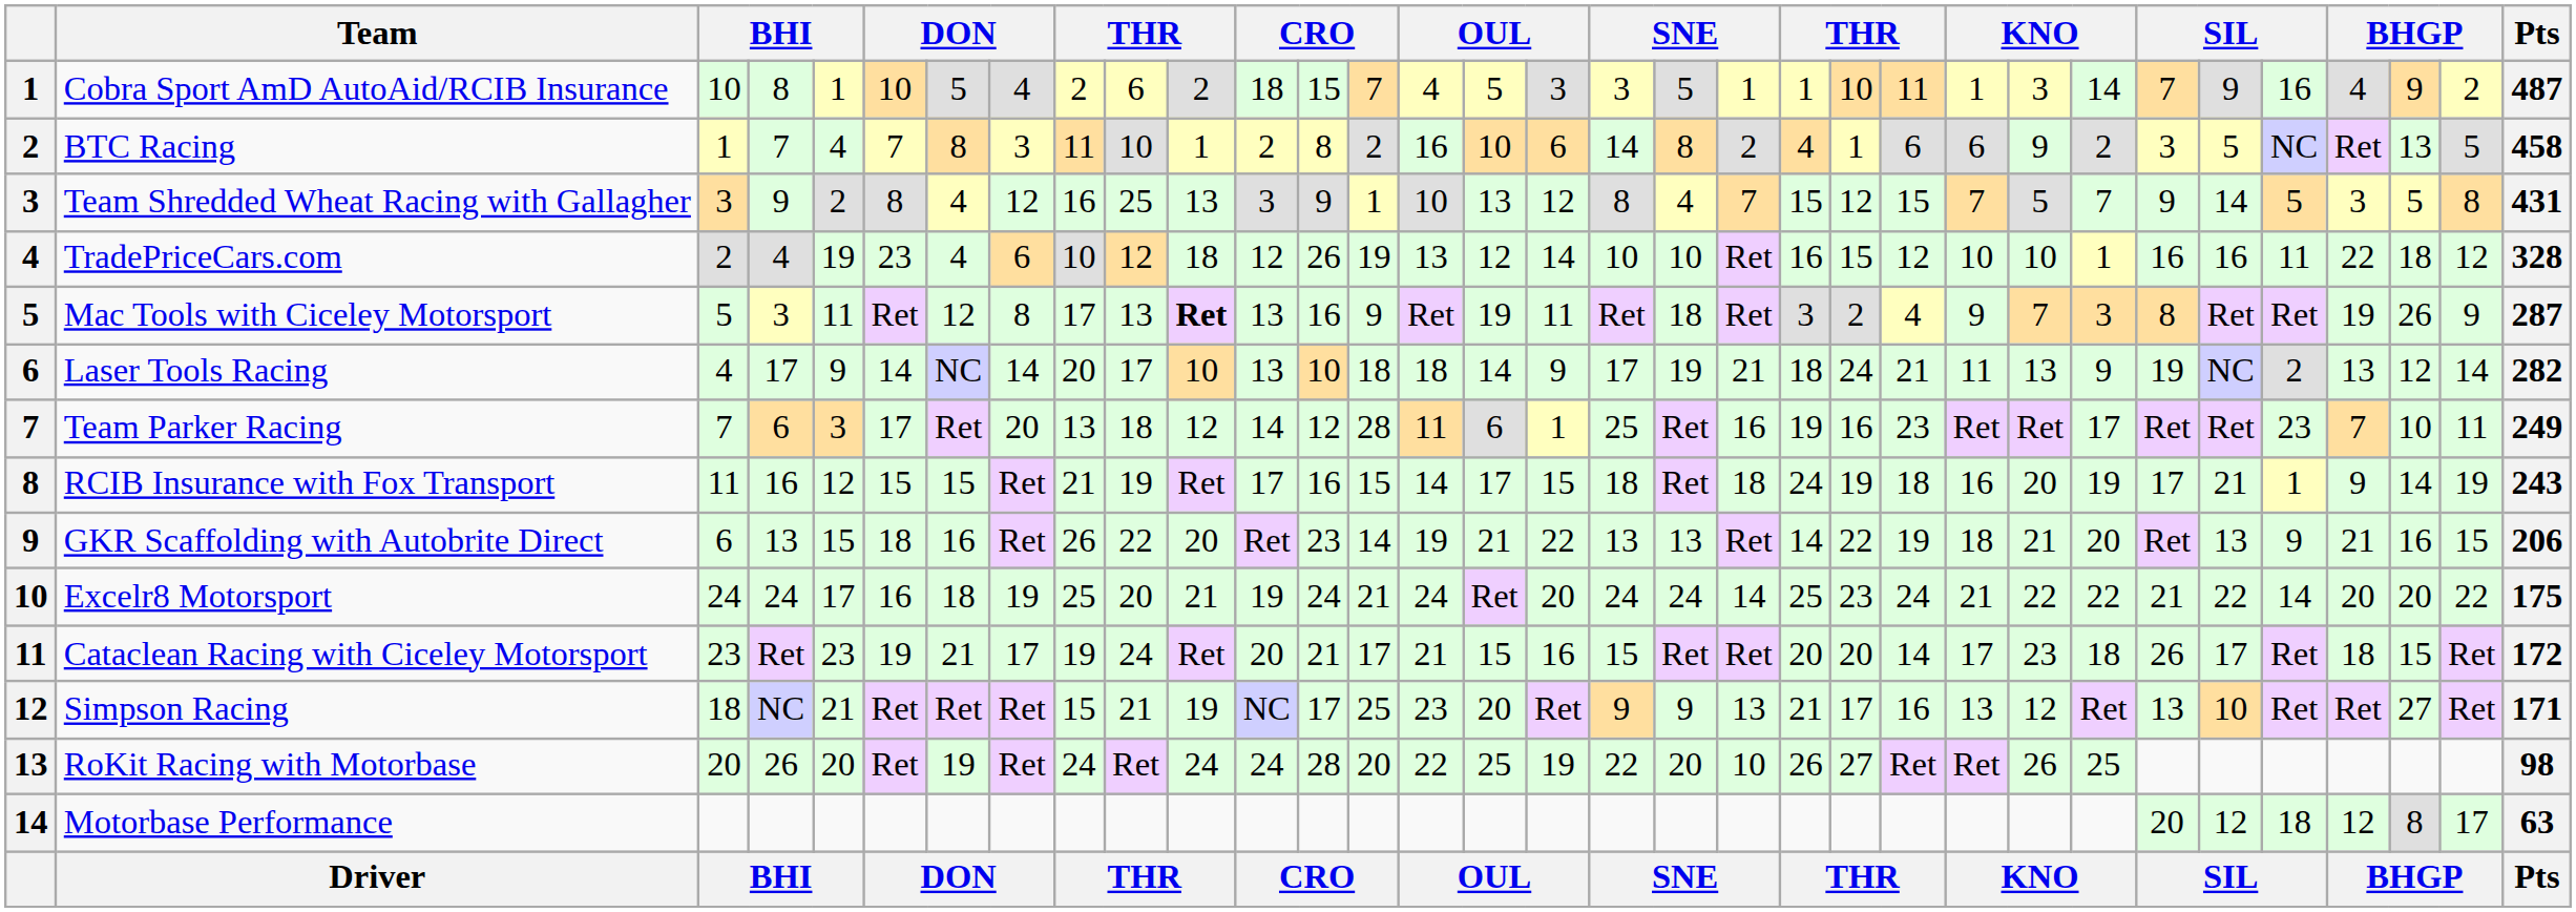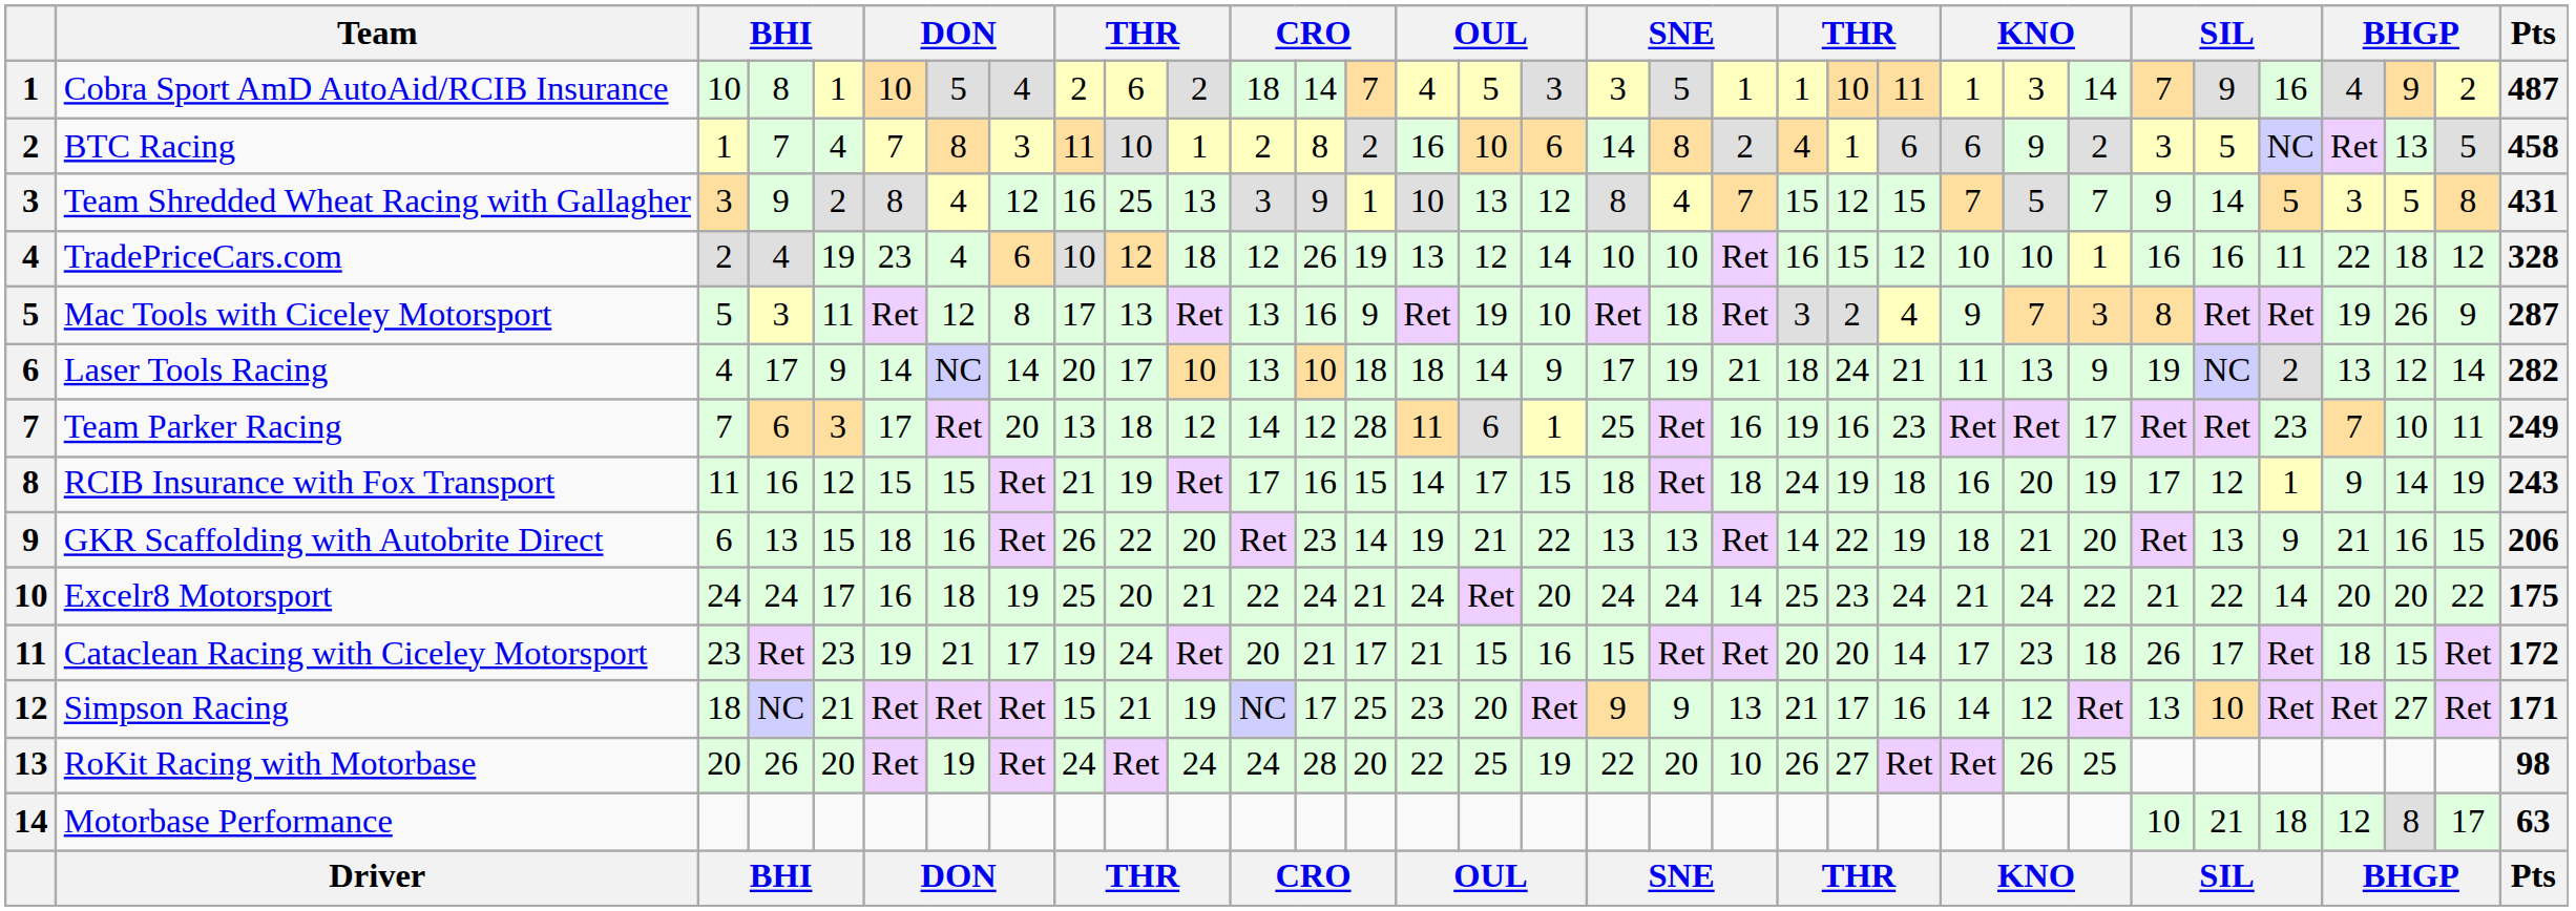 <table class="wikitable" style="font-size: 85%; text-align: center;">
 <tr valign="top">
 <th valign="middle"></th>
 <th valign="middle">Team</th>
 <th colspan="3"><a href='#'>BHI</a></th>
 <th colspan="3"><a href='#'>DON</a></th>
 <th colspan="3"><a href='#'>THR</a></th>
 <th colspan="3"><a href='#'>CRO</a></th>
 <th colspan="3"><a href='#'>OUL</a></th>
 <th colspan="3"><a href='#'>SNE</a></th>
 <th colspan="3"><a href='#'>THR</a></th>
 <th colspan="3"><a href='#'>KNO</a></th>
 <th colspan="3"><a href='#'>SIL</a></th>
 <th colspan="3"><a href='#'>BHGP</a></th>
 <th valign=middle>Pts</th>
 </tr>
 <tr>
 <th>1</th>
 <td align=left><a href='#'>Cobra Sport AmD AutoAid/RCIB Insurance</a></td>
 <td style="background:#dfffdf;">10</td>
 <td style="background:#dfffdf;">8</td>
 <td style="background:#ffffbf;">1</td>
 <td style="background:#ffdf9f;">10</td>
 <td style="background:#dfdfdf;">5</td>
 <td style="background:#dfdfdf;">4</td>
 <td style="background:#ffffbf;">2</td>
 <td style="background:#ffffbf;">6</td>
 <td style="background:#dfdfdf;">2</td>
 <td style="background:#dfffdf;">18</td>
-<td style="background:#dfffdf;">15</td>
+<td style="background:#dfffdf;">14</td>
 <td style="background:#ffdf9f;">7</td>
 <td style="background:#ffffbf;">4</td>
 <td style="background:#ffffbf;">5</td>
 <td style="background:#dfdfdf;">3</td>
 <td style="background:#ffffbf;">3</td>
 <td style="background:#dfdfdf;">5</td>
 <td style="background:#ffffbf;">1</td>
 <td style="background:#ffffbf;">1</td>
 <td style="background:#ffdf9f;">10</td>
 <td style="background:#ffdf9f;">11</td>
 <td style="background:#ffffbf;">1</td>
 <td style="background:#ffffbf;">3</td>
 <td style="background:#dfffdf;">14</td>
 <td style="background:#ffdf9f;">7</td>
 <td style="background:#dfdfdf;">9</td>
 <td style="background:#dfffdf;">16</td>
 <td style="background:#dfdfdf;">4</td>
 <td style="background:#ffdf9f;">9</td>
 <td style="background:#ffffbf;">2</td>
 <th>487</th>
 </tr>
 <tr>
 <th>2</th>
 <td align=left><a href='#'>BTC Racing</a></td>
 <td style="background:#ffffbf;">1</td>
 <td style="background:#dfffdf;">7</td>
 <td style="background:#dfffdf;">4</td>
 <td style="background:#ffffbf;">7</td>
 <td style="background:#ffdf9f;">8</td>
 <td style="background:#ffffbf;">3</td>
 <td style="background:#ffdf9f;">11</td>
 <td style="background:#dfdfdf;">10</td>
 <td style="background:#ffffbf;">1</td>
 <td style="background:#ffffbf;">2</td>
 <td style="background:#ffffbf;">8</td>
 <td style="background:#dfdfdf;">2</td>
 <td style="background:#dfffdf;">16</td>
 <td style="background:#ffdf9f;">10</td>
 <td style="background:#ffdf9f;">6</td>
 <td style="background:#dfffdf;">14</td>
 <td style="background:#ffdf9f;">8</td>
 <td style="background:#dfdfdf;">2</td>
 <td style="background:#ffdf9f;">4</td>
 <td style="background:#ffffbf;">1</td>
 <td style="background:#dfdfdf;">6</td>
 <td style="background:#dfdfdf;">6</td>
 <td style="background:#dfffdf;">9</td>
 <td style="background:#dfdfdf;">2</td>
 <td style="background:#ffffbf;">3</td>
 <td style="background:#ffffbf;">5</td>
 <td style="background:#cfcfff;">NC</td>
 <td style="background:#efcfff;">Ret</td>
 <td style="background:#dfffdf;">13</td>
 <td style="background:#dfdfdf;">5</td>
 <th>458</th>
 </tr>
 <tr>
 <th>3</th>
 <td align=left nowrap><a href='#'>Team Shredded Wheat Racing with Gallagher</a></td>
 <td style="background:#ffdf9f;">3</td>
 <td style="background:#dfffdf;">9</td>
 <td style="background:#dfdfdf;">2</td>
 <td style="background:#dfdfdf;">8</td>
 <td style="background:#ffffbf;">4</td>
 <td style="background:#dfffdf;">12</td>
 <td style="background:#dfffdf;">16</td>
 <td style="background:#dfffdf;">25</td>
 <td style="background:#dfffdf;">13</td>
 <td style="background:#dfdfdf;">3</td>
 <td style="background:#dfdfdf;">9</td>
 <td style="background:#ffffbf;">1</td>
 <td style="background:#dfdfdf;">10</td>
 <td style="background:#dfffdf;">13</td>
 <td style="background:#dfffdf;">12</td>
 <td style="background:#dfdfdf;">8</td>
 <td style="background:#ffffbf;">4</td>
 <td style="background:#ffdf9f;">7</td>
 <td style="background:#dfffdf;">15</td>
 <td style="background:#dfffdf;">12</td>
 <td style="background:#dfffdf;">15</td>
 <td style="background:#ffdf9f;">7</td>
 <td style="background:#dfdfdf;">5</td>
 <td style="background:#dfffdf;">7</td>
 <td style="background:#dfffdf;">9</td>
 <td style="background:#dfffdf;">14</td>
 <td style="background:#ffdf9f;">5</td>
 <td style="background:#ffffbf;">3</td>
 <td style="background:#ffffbf;">5</td>
 <td style="background:#ffdf9f;">8</td>
 <th>431</th>
 </tr>
 <tr>
 <th>4</th>
 <td align=left><a href='#'>TradePriceCars.com</a></td>
 <td style="background:#dfdfdf;">2</td>
 <td style="background:#dfdfdf;">4</td>
 <td style="background:#dfffdf;">19</td>
 <td style="background:#dfffdf;">23</td>
 <td style="background:#dfffdf;">4</td>
 <td style="background:#ffdf9f;">6</td>
 <td style="background:#dfdfdf;">10</td>
 <td style="background:#ffdf9f;">12</td>
 <td style="background:#dfffdf;">18</td>
 <td style="background:#dfffdf;">12</td>
 <td style="background:#dfffdf;">26</td>
 <td style="background:#dfffdf;">19</td>
 <td style="background:#dfffdf;">13</td>
 <td style="background:#dfffdf;">12</td>
 <td style="background:#dfffdf;">14</td>
 <td style="background:#dfffdf;">10</td>
 <td style="background:#dfffdf;">10</td>
 <td style="background:#efcfff;">Ret</td>
 <td style="background:#dfffdf;">16</td>
 <td style="background:#dfffdf;">15</td>
 <td style="background:#dfffdf;">12</td>
 <td style="background:#dfffdf;">10</td>
 <td style="background:#dfffdf;">10</td>
 <td style="background:#ffffbf;">1</td>
 <td style="background:#dfffdf;">16</td>
 <td style="background:#dfffdf;">16</td>
 <td style="background:#dfffdf;">11</td>
 <td style="background:#dfffdf;">22</td>
 <td style="background:#dfffdf;">18</td>
 <td style="background:#dfffdf;">12</td>
 <th>328</th>
 </tr>
 <tr>
 <th>5</th>
 <td align=left><a href='#'>Mac Tools with Ciceley Motorsport</a></td>
 <td style="background:#dfffdf;">5</td>
 <td style="background:#ffffbf;">3</td>
 <td style="background:#dfffdf;">11</td>
 <td style="background:#efcfff;">Ret</td>
 <td style="background:#dfffdf;">12</td>
 <td style="background:#dfffdf;">8</td>
 <td style="background:#dfffdf;">17</td>
 <td style="background:#dfffdf;">13</td>
-<td style="background:#efcfff;"><strong>Ret</strong></td>
+<td style="background:#efcfff;">Ret</td>
 <td style="background:#dfffdf;">13</td>
 <td style="background:#dfffdf;">16</td>
 <td style="background:#dfffdf;">9</td>
 <td style="background:#efcfff;">Ret</td>
 <td style="background:#dfffdf;">19</td>
-<td style="background:#dfffdf;">11</td>
+<td style="background:#dfffdf;">10</td>
 <td style="background:#efcfff;">Ret</td>
 <td style="background:#dfffdf;">18</td>
 <td style="background:#efcfff;">Ret</td>
 <td style="background:#dfdfdf;">3</td>
 <td style="background:#dfdfdf;">2</td>
 <td style="background:#ffffbf;">4</td>
 <td style="background:#dfffdf;">9</td>
 <td style="background:#ffdf9f;">7</td>
 <td style="background:#ffdf9f;">3</td>
 <td style="background:#ffdf9f;">8</td>
 <td style="background:#efcfff;">Ret</td>
 <td style="background:#efcfff;">Ret</td>
 <td style="background:#dfffdf;">19</td>
 <td style="background:#dfffdf;">26</td>
 <td style="background:#dfffdf;">9</td>
 <th>287</th>
 </tr>
 <tr>
 <th>6</th>
 <td align=left><a href='#'>Laser Tools Racing</a></td>
 <td style="background:#dfffdf;">4</td>
 <td style="background:#dfffdf;">17</td>
 <td style="background:#dfffdf;">9</td>
 <td style="background:#dfffdf;">14</td>
 <td style="background:#cfcfff;">NC</td>
 <td style="background:#dfffdf;">14</td>
 <td style="background:#dfffdf;">20</td>
 <td style="background:#dfffdf;">17</td>
 <td style="background:#ffdf9f;">10</td>
 <td style="background:#dfffdf;">13</td>
 <td style="background:#ffdf9f;">10</td>
 <td style="background:#dfffdf;">18</td>
 <td style="background:#dfffdf;">18</td>
 <td style="background:#dfffdf;">14</td>
 <td style="background:#dfffdf;">9</td>
 <td style="background:#dfffdf;">17</td>
 <td style="background:#dfffdf;">19</td>
 <td style="background:#dfffdf;">21</td>
 <td style="background:#dfffdf;">18</td>
 <td style="background:#dfffdf;">24</td>
 <td style="background:#dfffdf;">21</td>
 <td style="background:#dfffdf;">11</td>
 <td style="background:#dfffdf;">13</td>
 <td style="background:#dfffdf;">9</td>
 <td style="background:#dfffdf;">19</td>
 <td style="background:#cfcfff;">NC</td>
 <td style="background:#dfdfdf;">2</td>
 <td style="background:#dfffdf;">13</td>
 <td style="background:#dfffdf;">12</td>
 <td style="background:#dfffdf;">14</td>
 <th>282</th>
 </tr>
 <tr>
 <th>7</th>
 <td align=left><a href='#'>Team Parker Racing</a></td>
 <td style="background:#dfffdf;">7</td>
 <td style="background:#ffdf9f;">6</td>
 <td style="background:#ffdf9f;">3</td>
 <td style="background:#dfffdf;">17</td>
 <td style="background:#efcfff;">Ret</td>
 <td style="background:#dfffdf;">20</td>
 <td style="background:#dfffdf;">13</td>
 <td style="background:#dfffdf;">18</td>
 <td style="background:#dfffdf;">12</td>
 <td style="background:#dfffdf;">14</td>
 <td style="background:#dfffdf;">12</td>
 <td style="background:#dfffdf;">28</td>
 <td style="background:#ffdf9f;">11</td>
 <td style="background:#dfdfdf;">6</td>
 <td style="background:#ffffbf;">1</td>
 <td style="background:#dfffdf;">25</td>
 <td style="background:#efcfff;">Ret</td>
 <td style="background:#dfffdf;">16</td>
 <td style="background:#dfffdf;">19</td>
 <td style="background:#dfffdf;">16</td>
 <td style="background:#dfffdf;">23</td>
 <td style="background:#efcfff;">Ret</td>
 <td style="background:#efcfff;">Ret</td>
 <td style="background:#dfffdf;">17</td>
 <td style="background:#efcfff;">Ret</td>
 <td style="background:#efcfff;">Ret</td>
 <td style="background:#dfffdf;">23</td>
 <td style="background:#ffdf9f;">7</td>
 <td style="background:#dfffdf;">10</td>
 <td style="background:#dfffdf;">11</td>
 <th>249</th>
 </tr>
 <tr>
 <th>8</th>
 <td align=left><a href='#'>RCIB Insurance with Fox Transport</a></td>
 <td style="background:#dfffdf;">11</td>
 <td style="background:#dfffdf;">16</td>
 <td style="background:#dfffdf;">12</td>
 <td style="background:#dfffdf;">15</td>
 <td style="background:#dfffdf;">15</td>
 <td style="background:#efcfff;">Ret</td>
 <td style="background:#dfffdf;">21</td>
 <td style="background:#dfffdf;">19</td>
 <td style="background:#efcfff;">Ret</td>
 <td style="background:#dfffdf;">17</td>
 <td style="background:#dfffdf;">16</td>
 <td style="background:#dfffdf;">15</td>
 <td style="background:#dfffdf;">14</td>
 <td style="background:#dfffdf;">17</td>
 <td style="background:#dfffdf;">15</td>
 <td style="background:#dfffdf;">18</td>
 <td style="background:#efcfff;">Ret</td>
 <td style="background:#dfffdf;">18</td>
 <td style="background:#dfffdf;">24</td>
 <td style="background:#dfffdf;">19</td>
 <td style="background:#dfffdf;">18</td>
 <td style="background:#dfffdf;">16</td>
 <td style="background:#dfffdf;">20</td>
 <td style="background:#dfffdf;">19</td>
 <td style="background:#dfffdf;">17</td>
-<td style="background:#dfffdf;">21</td>
+<td style="background:#dfffdf;">12</td>
 <td style="background:#ffffbf;">1</td>
 <td style="background:#dfffdf;">9</td>
 <td style="background:#dfffdf;">14</td>
 <td style="background:#dfffdf;">19</td>
 <th>243</th>
 </tr>
 <tr>
 <th>9</th>
 <td align=left><a href='#'>GKR Scaffolding with Autobrite Direct</a></td>
 <td style="background:#dfffdf;">6</td>
 <td style="background:#dfffdf;">13</td>
 <td style="background:#dfffdf;">15</td>
 <td style="background:#dfffdf;">18</td>
 <td style="background:#dfffdf;">16</td>
 <td style="background:#efcfff;">Ret</td>
 <td style="background:#dfffdf;">26</td>
 <td style="background:#dfffdf;">22</td>
 <td style="background:#dfffdf;">20</td>
 <td style="background:#efcfff;">Ret</td>
 <td style="background:#dfffdf;">23</td>
 <td style="background:#dfffdf;">14</td>
 <td style="background:#dfffdf;">19</td>
 <td style="background:#dfffdf;">21</td>
 <td style="background:#dfffdf;">22</td>
 <td style="background:#dfffdf;">13</td>
 <td style="background:#dfffdf;">13</td>
 <td style="background:#efcfff;">Ret</td>
 <td style="background:#dfffdf;">14</td>
 <td style="background:#dfffdf;">22</td>
 <td style="background:#dfffdf;">19</td>
 <td style="background:#dfffdf;">18</td>
 <td style="background:#dfffdf;">21</td>
 <td style="background:#dfffdf;">20</td>
 <td style="background:#efcfff;">Ret</td>
 <td style="background:#dfffdf;">13</td>
 <td style="background:#dfffdf;">9</td>
 <td style="background:#dfffdf;">21</td>
 <td style="background:#dfffdf;">16</td>
 <td style="background:#dfffdf;">15</td>
 <th>206</th>
 </tr>
 <tr>
 <th>10</th>
 <td align=left><a href='#'>Excelr8 Motorsport</a></td>
 <td style="background:#dfffdf;">24</td>
 <td style="background:#dfffdf;">24</td>
 <td style="background:#dfffdf;">17</td>
 <td style="background:#dfffdf;">16</td>
 <td style="background:#dfffdf;">18</td>
 <td style="background:#dfffdf;">19</td>
 <td style="background:#dfffdf;">25</td>
 <td style="background:#dfffdf;">20</td>
 <td style="background:#dfffdf;">21</td>
-<td style="background:#dfffdf;">19</td>
+<td style="background:#dfffdf;">22</td>
 <td style="background:#dfffdf;">24</td>
 <td style="background:#dfffdf;">21</td>
 <td style="background:#dfffdf;">24</td>
 <td style="background:#efcfff;">Ret</td>
 <td style="background:#dfffdf;">20</td>
 <td style="background:#dfffdf;">24</td>
 <td style="background:#dfffdf;">24</td>
 <td style="background:#dfffdf;">14</td>
 <td style="background:#dfffdf;">25</td>
 <td style="background:#dfffdf;">23</td>
 <td style="background:#dfffdf;">24</td>
 <td style="background:#dfffdf;">21</td>
-<td style="background:#dfffdf;">22</td>
+<td style="background:#dfffdf;">24</td>
 <td style="background:#dfffdf;">22</td>
 <td style="background:#dfffdf;">21</td>
 <td style="background:#dfffdf;">22</td>
 <td style="background:#dfffdf;">14</td>
 <td style="background:#dfffdf;">20</td>
 <td style="background:#dfffdf;">20</td>
 <td style="background:#dfffdf;">22</td>
 <th>175</th>
 </tr>
 <tr>
 <th>11</th>
 <td align=left><a href='#'>Cataclean Racing with Ciceley Motorsport</a></td>
 <td style="background:#dfffdf;">23</td>
 <td style="background:#efcfff;">Ret</td>
 <td style="background:#dfffdf;">23</td>
 <td style="background:#dfffdf;">19</td>
 <td style="background:#dfffdf;">21</td>
 <td style="background:#dfffdf;">17</td>
 <td style="background:#dfffdf;">19</td>
 <td style="background:#dfffdf;">24</td>
 <td style="background:#efcfff;">Ret</td>
 <td style="background:#dfffdf;">20</td>
 <td style="background:#dfffdf;">21</td>
 <td style="background:#dfffdf;">17</td>
 <td style="background:#dfffdf;">21</td>
 <td style="background:#dfffdf;">15</td>
 <td style="background:#dfffdf;">16</td>
 <td style="background:#dfffdf;">15</td>
 <td style="background:#efcfff;">Ret</td>
 <td style="background:#efcfff;">Ret</td>
 <td style="background:#dfffdf;">20</td>
 <td style="background:#dfffdf;">20</td>
 <td style="background:#dfffdf;">14</td>
 <td style="background:#dfffdf;">17</td>
 <td style="background:#dfffdf;">23</td>
 <td style="background:#dfffdf;">18</td>
 <td style="background:#dfffdf;">26</td>
 <td style="background:#dfffdf;">17</td>
 <td style="background:#efcfff;">Ret</td>
 <td style="background:#dfffdf;">18</td>
 <td style="background:#dfffdf;">15</td>
 <td style="background:#efcfff;">Ret</td>
 <th>172</th>
 </tr>
 <tr>
 <th>12</th>
 <td align=left><a href='#'>Simpson Racing</a></td>
 <td style="background:#dfffdf;">18</td>
 <td style="background:#cfcfff;">NC</td>
 <td style="background:#dfffdf;">21</td>
 <td style="background:#efcfff;">Ret</td>
 <td style="background:#efcfff;">Ret</td>
 <td style="background:#efcfff;">Ret</td>
 <td style="background:#dfffdf;">15</td>
 <td style="background:#dfffdf;">21</td>
 <td style="background:#dfffdf;">19</td>
 <td style="background:#cfcfff;">NC</td>
 <td style="background:#dfffdf;">17</td>
 <td style="background:#dfffdf;">25</td>
 <td style="background:#dfffdf;">23</td>
 <td style="background:#dfffdf;">20</td>
 <td style="background:#efcfff;">Ret</td>
 <td style="background:#ffdf9f;">9</td>
 <td style="background:#dfffdf;">9</td>
 <td style="background:#dfffdf;">13</td>
 <td style="background:#dfffdf;">21</td>
 <td style="background:#dfffdf;">17</td>
 <td style="background:#dfffdf;">16</td>
-<td style="background:#dfffdf;">13</td>
+<td style="background:#dfffdf;">14</td>
 <td style="background:#dfffdf;">12</td>
 <td style="background:#efcfff;">Ret</td>
 <td style="background:#dfffdf;">13</td>
 <td style="background:#ffdf9f;">10</td>
 <td style="background:#efcfff;">Ret</td>
 <td style="background:#efcfff;">Ret</td>
 <td style="background:#dfffdf;">27</td>
 <td style="background:#efcfff;">Ret</td>
 <th>171</th>
 </tr>
 <tr>
 <th>13</th>
 <td align=left><a href='#'>RoKit Racing with Motorbase</a></td>
 <td style="background:#dfffdf;">20</td>
 <td style="background:#dfffdf;">26</td>
 <td style="background:#dfffdf;">20</td>
 <td style="background:#efcfff;">Ret</td>
 <td style="background:#dfffdf;">19</td>
 <td style="background:#efcfff;">Ret</td>
 <td style="background:#dfffdf;">24</td>
 <td style="background:#efcfff;">Ret</td>
 <td style="background:#dfffdf;">24</td>
 <td style="background:#dfffdf;">24</td>
 <td style="background:#dfffdf;">28</td>
 <td style="background:#dfffdf;">20</td>
 <td style="background:#dfffdf;">22</td>
 <td style="background:#dfffdf;">25</td>
 <td style="background:#dfffdf;">19</td>
 <td style="background:#dfffdf;">22</td>
 <td style="background:#dfffdf;">20</td>
 <td style="background:#dfffdf;">10</td>
 <td style="background:#dfffdf;">26</td>
 <td style="background:#dfffdf;">27</td>
 <td style="background:#efcfff;">Ret</td>
 <td style="background:#efcfff;">Ret</td>
 <td style="background:#dfffdf;">26</td>
 <td style="background:#dfffdf;">25</td>
 <td></td>
 <td></td>
 <td></td>
 <td></td>
 <td></td>
 <td></td>
 <th>98</th>
 </tr>
 <tr>
 <th>14</th>
 <td align=left><a href='#'>Motorbase Performance</a></td>
 <td></td>
 <td></td>
 <td></td>
 <td></td>
 <td></td>
 <td></td>
 <td></td>
 <td></td>
 <td></td>
 <td></td>
 <td></td>
 <td></td>
 <td></td>
 <td></td>
 <td></td>
 <td></td>
 <td></td>
 <td></td>
 <td></td>
 <td></td>
 <td></td>
 <td></td>
 <td></td>
 <td></td>
-<td style="background:#dfffdf;">20</td>
-<td style="background:#dfffdf;">12</td>
+<td style="background:#dfffdf;">10</td>
+<td style="background:#dfffdf;">21</td>
 <td style="background:#dfffdf;">18</td>
 <td style="background:#dfffdf;">12</td>
 <td style="background:#dfdfdf;">8</td>
 <td style="background:#dfffdf;">17</td>
 <th>63</th>
 </tr>
 <tr>
 <th valign="middle"></th>
 <th valign="middle">Driver</th>
 <th colspan="3"><a href='#'>BHI</a></th>
 <th colspan="3"><a href='#'>DON</a></th>
 <th colspan="3"><a href='#'>THR</a></th>
 <th colspan="3"><a href='#'>CRO</a></th>
 <th colspan="3"><a href='#'>OUL</a></th>
 <th colspan="3"><a href='#'>SNE</a></th>
 <th colspan="3"><a href='#'>THR</a></th>
 <th colspan="3"><a href='#'>KNO</a></th>
 <th colspan="3"><a href='#'>SIL</a></th>
 <th colspan="3"><a href='#'>BHGP</a></th>
 <th valign=middle>Pts</th>
 </tr>
 <tr>
 </tr>
 </table>
